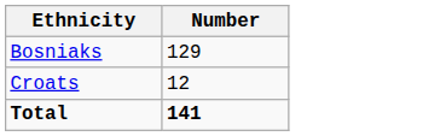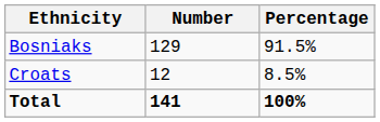 <table class="wikitable">
 <tr>
 <th width="100px">Ethnicity</th>
 <th width="80px">Number</th>
+<th width="80px">Percentage</th>
 </tr>
 <tr>
 <td><a href='#'>Bosniaks</a></td>
 <td>129</td>
+<td>91.5%</td>
 </tr>
 <tr>
 <td><a href='#'>Croats</a></td>
 <td>12</td>
+<td>8.5%</td>
 </tr>
 <tr>
 <td><strong>Total</strong></td>
 <td><strong>141</strong></td>
+<td><strong>100%</strong></td>
 </tr>
 </table>
